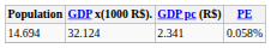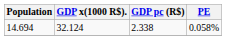 <table class="wikitable" border="1">
 <tr>
 <th>Population</th>
 <th><a href='#'>GDP</a> x(1000 R$).</th>
 <th><a href='#'>GDP pc</a> (R$)</th>
 <th><a href='#'>PE</a></th>
 </tr>
 <tr>
 <td>14.694</td>
 <td>32.124</td>
-<td>2.341</td>
+<td>2.338</td>
 <td>0.058%</td>
 </tr>
 <tr>
 </tr>
 </table>
